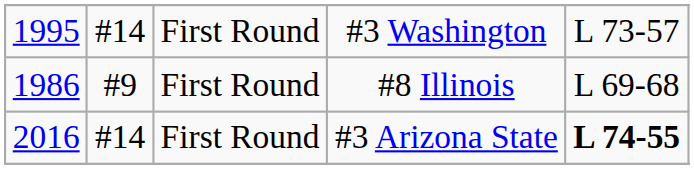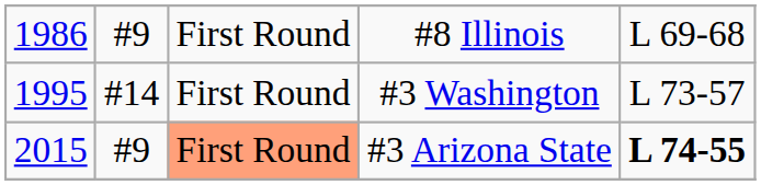 <table class="wikitable" style="text-align:center">
 <tr>
-</tr>
-<tr style="text-align:center;">
-<td rowspan=1><a href='#'>1995</a></td>
-<td>#14</td>
-<td>First Round</td>
-<td>#3 <a href='#'>Washington</a></td>
-<td>L 73-57</td>
 </tr>
 <tr>
 <td rowspan=1><a href='#'>1986</a></td>
 <td>#9</td>
 <td>First Round</td>
 <td>#8 <a href='#'>Illinois</a></td>
 <td>L 69-68</td>
 </tr>
 <tr style="text-align:center;">
-<td rowspan=1><a href='#'>2016</a></td>
+<td rowspan=1><a href='#'>1995</a></td>
 <td>#14</td>
 <td>First Round</td>
+<td>#3 <a href='#'>Washington</a></td>
+<td>L 73-57</td>
+</tr>
+<tr style="text-align:center;">
+<td rowspan=1><a href='#'>2015</a></td>
+<td>#9</td>
+<td style="background: lightsalmon;">First Round</td>
 <td>#3 <a href='#'>Arizona State</a></td>
 <td><strong>L 74-55</strong></td>
 </tr>
 <tr style="text-align:center;">
 </tr>
 </table>
